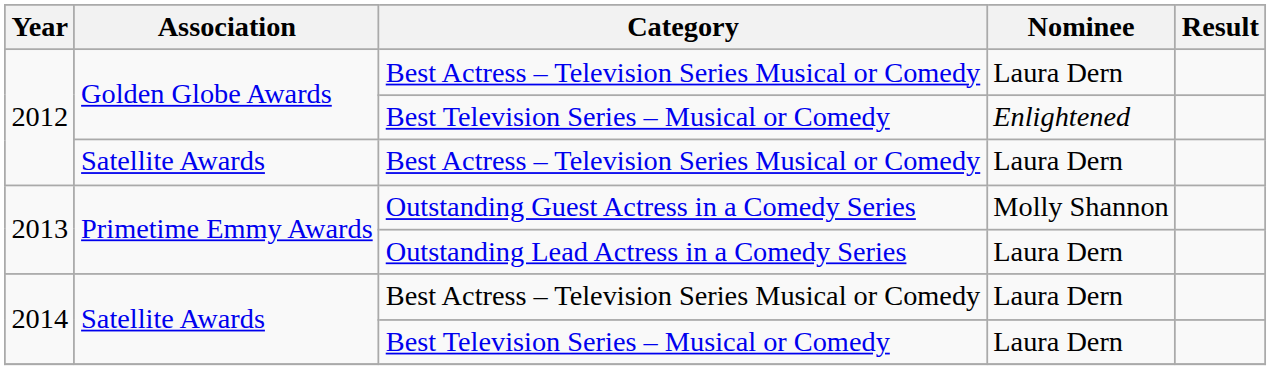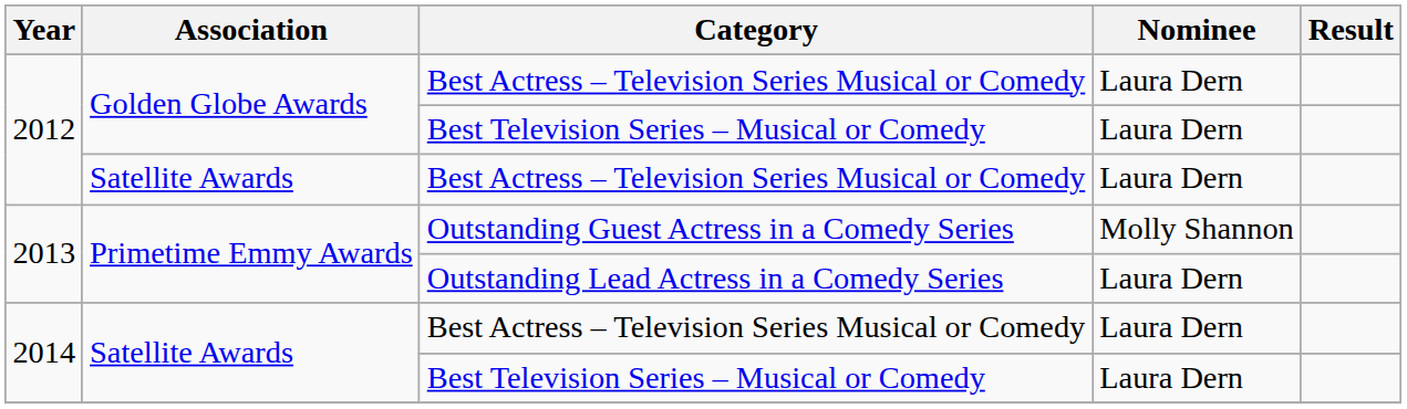 <table class="wikitable sortable">
 <tr>
 <th>Year</th>
 <th>Association</th>
 <th>Category</th>
 <th>Nominee</th>
 <th>Result</th>
 </tr>
 <tr>
 <td rowspan="3">2012</td>
 <td rowspan="2"><a href='#'>Golden Globe Awards</a></td>
 <td><a href='#'>Best Actress – Television Series Musical or Comedy</a></td>
 <td>Laura Dern</td>
 <td></td>
 </tr>
 <tr>
 <td><a href='#'>Best Television Series – Musical or Comedy</a></td>
-<td><em>Enlightened</em></td>
+<td>Laura Dern</td>
 <td></td>
 </tr>
 <tr>
 <td><a href='#'>Satellite Awards</a></td>
 <td><a href='#'>Best Actress – Television Series Musical or Comedy</a></td>
 <td>Laura Dern</td>
 <td></td>
 </tr>
 <tr>
 <td rowspan="2">2013</td>
 <td rowspan="2"><a href='#'>Primetime Emmy Awards</a></td>
 <td><a href='#'>Outstanding Guest Actress in a Comedy Series</a></td>
 <td>Molly Shannon</td>
 <td></td>
 </tr>
 <tr>
 <td><a href='#'>Outstanding Lead Actress in a Comedy Series</a></td>
 <td>Laura Dern</td>
 <td></td>
 </tr>
 <tr>
 <td rowspan="2">2014</td>
 <td rowspan="2"><a href='#'>Satellite Awards</a></td>
 <td>Best Actress – Television Series Musical or Comedy</td>
 <td>Laura Dern</td>
 <td></td>
 </tr>
 <tr>
 <td><a href='#'>Best Television Series – Musical or Comedy</a></td>
 <td>Laura Dern</td>
 <td></td>
 </tr>
 <tr>
 </tr>
 </table>
